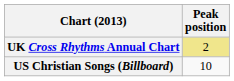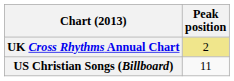 <table class="wikitable sortable plainrowheaders" style="text-align:center">
 <tr>
 <th scope="col">Chart (2013)</th>
 <th scope="col">Peak<br>position</th>
 </tr>
 <tr>
 <th scope="row">UK <a href='#'><em> Cross Rhythms</em> Annual Chart</a></th>
 <td style="background: khaki;">2</td>
 </tr>
 <tr>
 <th scope="row" text-align="left">US Christian Songs (<em>Billboard</em>)</th>
-<td align="center">10</td>
+<td align="center">11</td>
 </tr>
 </table>
